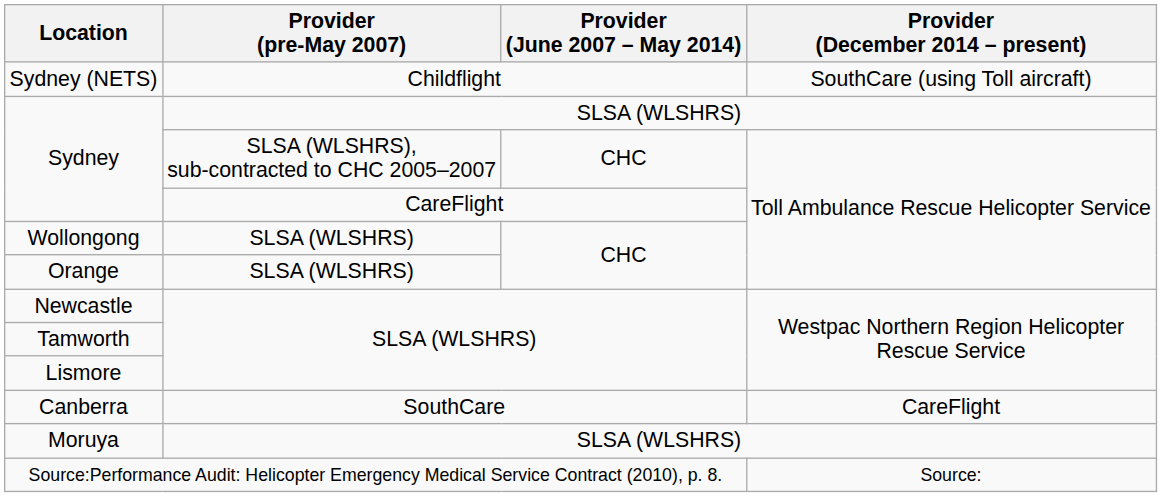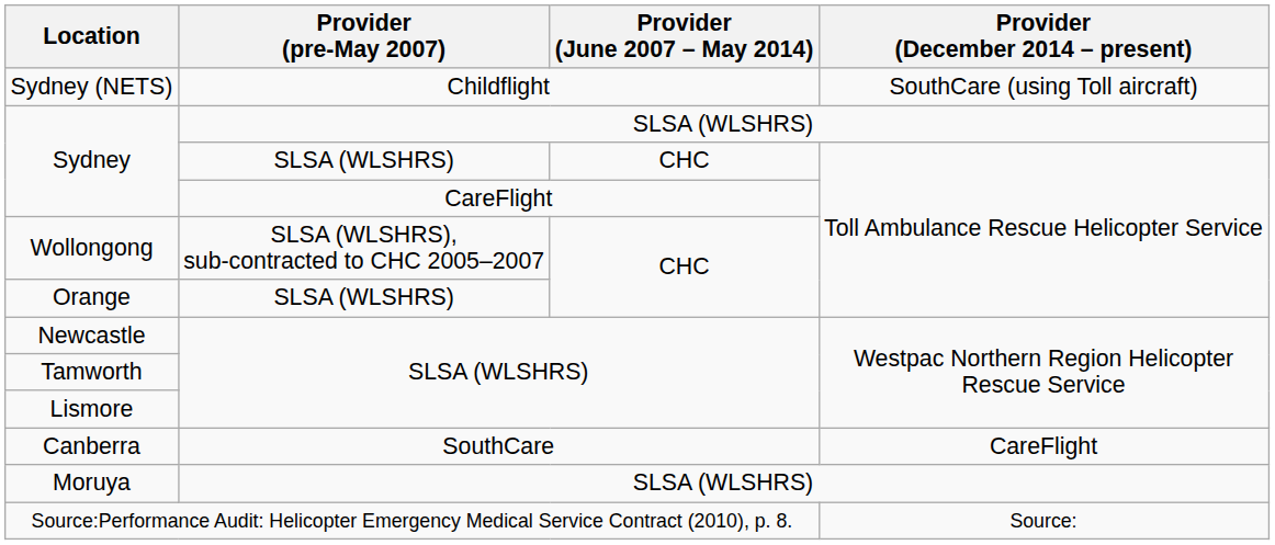 <table class="wikitable sortable plainrowheaders" style="text-align:center;">
 <tr>
 <th scope="col">Location</th>
 <th scope="col">Provider<br>(pre-May 2007)</th>
 <th scope="col">Provider<br>(June 2007 – May 2014)</th>
 <th>Provider<br>(December 2014 – present)</th>
 </tr>
 <tr>
 <td>Sydney (NETS)</td>
 <td colspan="2">Childflight</td>
 <td>SouthCare (using Toll aircraft)</td>
 </tr>
 <tr>
 <td rowspan="3">Sydney</td>
 <td colspan="3">SLSA (WLSHRS)</td>
 </tr>
 <tr>
-<td>SLSA (WLSHRS),<br>sub-contracted to CHC 2005–2007</td>
+<td>SLSA (WLSHRS)</td>
 <td>CHC</td>
 <td rowspan="4">Toll Ambulance Rescue Helicopter Service</td>
 </tr>
 <tr>
 <td colspan="2">CareFlight</td>
 </tr>
 <tr>
 <td>Wollongong</td>
-<td>SLSA (WLSHRS)</td>
+<td>SLSA (WLSHRS),<br>sub-contracted to CHC 2005–2007</td>
 <td rowspan="2">CHC</td>
 </tr>
 <tr>
 <td>Orange</td>
 <td>SLSA (WLSHRS)</td>
 </tr>
 <tr>
 <td>Newcastle</td>
 <td colspan="2" rowspan="3">SLSA (WLSHRS)</td>
 <td rowspan="3">Westpac Northern Region Helicopter<br>Rescue Service</td>
 </tr>
 <tr>
 <td>Tamworth</td>
 </tr>
 <tr>
 <td>Lismore</td>
 </tr>
 <tr>
 <td>Canberra</td>
 <td colspan=2>SouthCare</td>
 <td>CareFlight</td>
 </tr>
 <tr>
 <td>Moruya</td>
 <td colspan="3">SLSA (WLSHRS)</td>
 </tr>
 <tr>
 <td colspan=3><small>Source:Performance Audit: Helicopter Emergency Medical Service Contract (2010), p. 8.</small></td>
 <td><small>Source:</small></td>
 </tr>
 </table>
